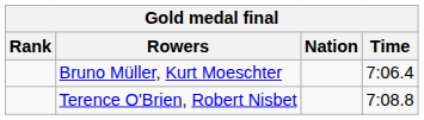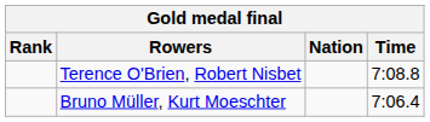 <table class="wikitable" style="text-align:center">
 <tr>
 <th colspan=4 align=center><strong>Gold medal final</strong></th>
 </tr>
 <tr>
 <th>Rank</th>
 <th>Rowers</th>
 <th>Nation</th>
 <th>Time</th>
 </tr>
 <tr>
 <td></td>
+<td align=left><a href='#'>Terence O'Brien</a>, <a href='#'>Robert Nisbet</a></td>
+<td align=left></td>
+<td>7:08.8</td>
+</tr>
+<tr>
+<td></td>
 <td align=left><a href='#'>Bruno Müller</a>, <a href='#'>Kurt Moeschter</a></td>
 <td align=left></td>
 <td>7:06.4</td>
 </tr>
-<tr>
-<td></td>
-<td align=left><a href='#'>Terence O'Brien</a>, <a href='#'>Robert Nisbet</a></td>
-<td align=left></td>
-<td>7:08.8</td>
-</tr>
 </table>
